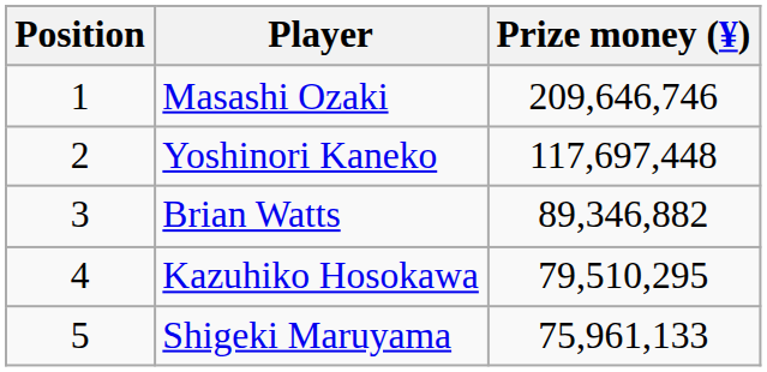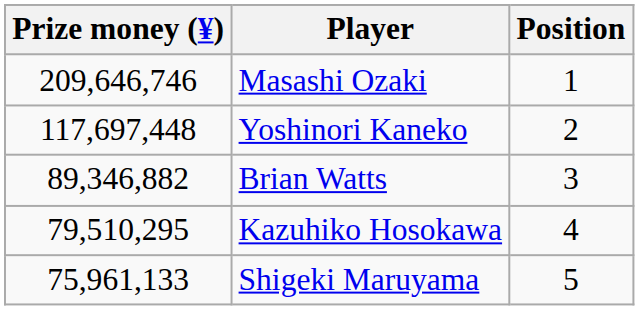 <table class="wikitable">
 <tr>
+<th>Prize money (<a href='#'>¥</a>)</th>
+<th>Player</th>
 <th>Position</th>
-<th>Player</th>
-<th>Prize money (<a href='#'>¥</a>)</th>
 </tr>
 <tr>
+<td align=center>209,646,746</td>
+<td> <a href='#'>Masashi Ozaki</a></td>
 <td align=center>1</td>
-<td> <a href='#'>Masashi Ozaki</a></td>
-<td align=center>209,646,746</td>
 </tr>
 <tr>
+<td align=center>117,697,448</td>
+<td> <a href='#'>Yoshinori Kaneko</a></td>
 <td align=center>2</td>
-<td> <a href='#'>Yoshinori Kaneko</a></td>
-<td align=center>117,697,448</td>
 </tr>
 <tr>
+<td align=center>89,346,882</td>
+<td> <a href='#'>Brian Watts</a></td>
 <td align=center>3</td>
-<td> <a href='#'>Brian Watts</a></td>
-<td align=center>89,346,882</td>
 </tr>
 <tr>
+<td align=center>79,510,295</td>
+<td> <a href='#'>Kazuhiko Hosokawa</a></td>
 <td align=center>4</td>
-<td> <a href='#'>Kazuhiko Hosokawa</a></td>
-<td align=center>79,510,295</td>
 </tr>
 <tr>
+<td align=center>75,961,133</td>
+<td> <a href='#'>Shigeki Maruyama</a></td>
 <td align=center>5</td>
-<td> <a href='#'>Shigeki Maruyama</a></td>
-<td align=center>75,961,133</td>
 </tr>
 </table>
